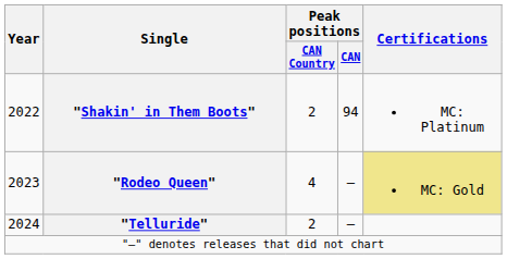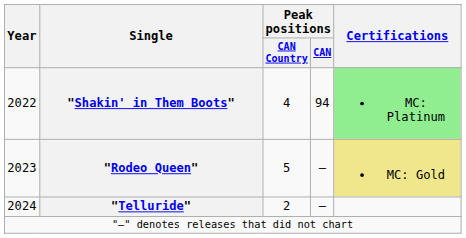 <table class="wikitable plainrowheaders" style="text-align:center;">
 <tr>
 <th rowspan="2">Year</th>
 <th rowspan="2" style="width:18em;">Single</th>
 <th colspan="2">Peak<br>positions</th>
 <th rowspan="2" style="width:10em;"><a href='#'>Certifications</a></th>
 </tr>
 <tr style="font-size:smaller;">
 <th><a href='#'>CAN<br>Country</a><br></th>
 <th><a href='#'>CAN</a><br></th>
 </tr>
 <tr>
 <td>2022</td>
 <th scope="row">"<a href='#'>Shakin' in Them Boots</a>"</th>
-<td>2</td>
+<td>4</td>
 <td>94</td>
-<td><br><ul><li>MC: Platinum</li></ul></td>
+<td style="background: lightgreen;"><br><ul><li>MC: Platinum</li></ul></td>
 </tr>
 <tr>
 <td>2023</td>
 <th scope="row">"<a href='#'>Rodeo Queen</a>"</th>
-<td>4</td>
+<td>5</td>
 <td>—</td>
 <td style="background: khaki;"><br><ul><li>MC: Gold</li></ul></td>
 </tr>
 <tr>
 <td>2024</td>
 <th scope="row">"<a href='#'>Telluride</a>"</th>
 <td>2</td>
 <td>—</td>
 <td></td>
 </tr>
 <tr>
 <td colspan="6" style="font-size:85%">"—" denotes releases that did not chart</td>
 </tr>
 </table>
